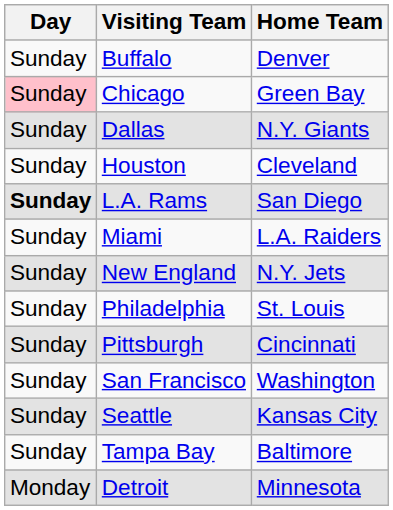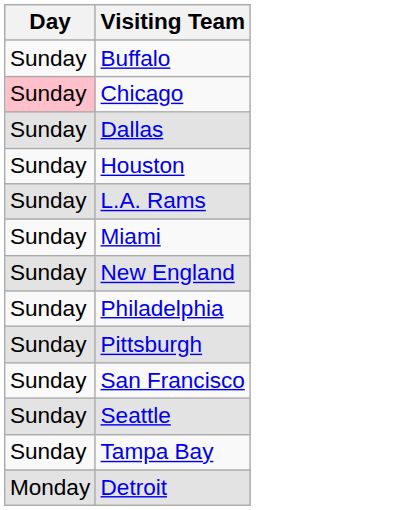 <table class="wikitable">
 <tr style="background: #e3e3e3;">
 <th>Day</th>
 <th>Visiting Team</th>
-<th>Home Team</th>
 </tr>
 <tr>
 <td>Sunday</td>
 <td><a href='#'>Buffalo</a></td>
-<td><a href='#'>Denver</a></td>
 </tr>
 <tr>
 <td style="background: pink;">Sunday</td>
 <td><a href='#'>Chicago</a></td>
-<td><a href='#'>Green Bay</a></td>
 </tr>
 <tr style="background: #e3e3e3;">
 <td>Sunday</td>
 <td><a href='#'>Dallas</a></td>
-<td><a href='#'>N.Y. Giants</a></td>
 </tr>
 <tr>
 <td>Sunday</td>
 <td><a href='#'>Houston</a></td>
-<td><a href='#'>Cleveland</a></td>
 </tr>
 <tr style="background: #e3e3e3;">
-<td><strong>Sunday</strong></td>
+<td>Sunday</td>
 <td><a href='#'>L.A. Rams</a></td>
-<td><a href='#'>San Diego</a></td>
 </tr>
 <tr>
 <td>Sunday</td>
 <td><a href='#'>Miami</a></td>
-<td><a href='#'>L.A. Raiders</a></td>
 </tr>
 <tr style="background: #e3e3e3;">
 <td>Sunday</td>
 <td><a href='#'>New England</a></td>
-<td><a href='#'>N.Y. Jets</a></td>
 </tr>
 <tr>
 <td>Sunday</td>
 <td><a href='#'>Philadelphia</a></td>
-<td><a href='#'>St. Louis</a></td>
 </tr>
 <tr style="background: #e3e3e3;">
 <td>Sunday</td>
 <td><a href='#'>Pittsburgh</a></td>
-<td><a href='#'>Cincinnati</a></td>
 </tr>
 <tr>
 <td>Sunday</td>
 <td><a href='#'>San Francisco</a></td>
-<td><a href='#'>Washington</a></td>
 </tr>
 <tr style="background: #e3e3e3;">
 <td>Sunday</td>
 <td><a href='#'>Seattle</a></td>
-<td><a href='#'>Kansas City</a></td>
 </tr>
 <tr>
 <td>Sunday</td>
 <td><a href='#'>Tampa Bay</a></td>
-<td><a href='#'>Baltimore</a></td>
 </tr>
 <tr style="background: #e3e3e3;">
 <td>Monday</td>
 <td><a href='#'>Detroit</a></td>
-<td><a href='#'>Minnesota</a></td>
 </tr>
 </table>
